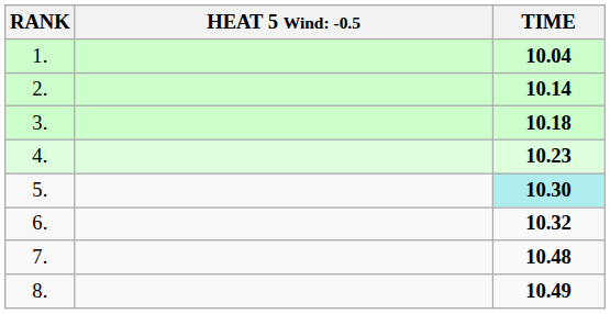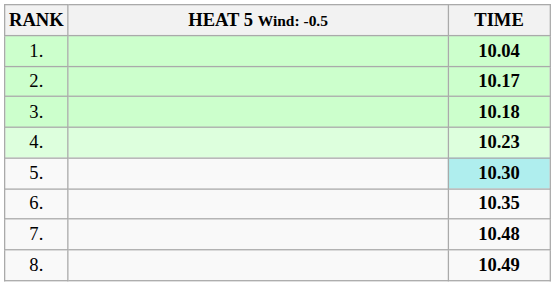 <table class="wikitable" style="border-collapse: collapse; font-size: 90%;">
 <tr>
 <th>RANK</th>
 <th style="width: 20em">HEAT 5 <small>Wind: -0.5</small></th>
 <th style="width: 5em">TIME</th>
 </tr>
 <tr style="background:#ccffcc;">
 <td align="center">1.</td>
 <td></td>
 <td align="center"><strong>10.04</strong></td>
 </tr>
 <tr style="background:#ccffcc;">
 <td align="center">2.</td>
 <td></td>
-<td align="center"><strong>10.14</strong></td>
+<td align="center"><strong>10.17</strong></td>
 </tr>
 <tr style="background:#ccffcc;">
 <td align="center">3.</td>
 <td></td>
 <td align="center"><strong>10.18</strong></td>
 </tr>
 <tr style="background:#ddffdd;">
 <td align="center">4.</td>
 <td></td>
 <td align="center"><strong>10.23</strong></td>
 </tr>
 <tr>
 <td align="center">5.</td>
 <td></td>
 <td align="center" style="background: paleturquoise;"><strong>10.30</strong></td>
 </tr>
 <tr>
 <td align="center">6.</td>
 <td></td>
-<td align="center"><strong>10.32</strong></td>
+<td align="center"><strong>10.35</strong></td>
 </tr>
 <tr>
 <td align="center">7.</td>
 <td></td>
 <td align="center"><strong>10.48</strong></td>
 </tr>
 <tr>
 <td align="center">8.</td>
 <td></td>
 <td align="center"><strong>10.49</strong></td>
 </tr>
 </table>
